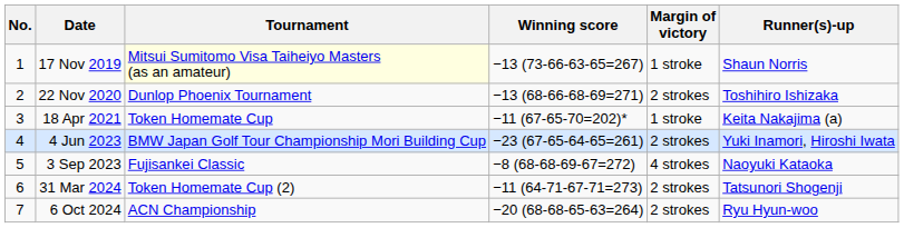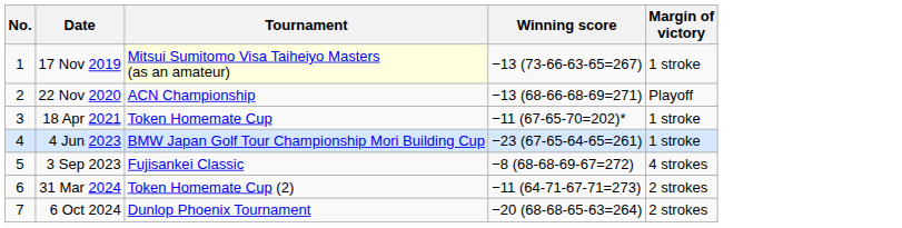 <table class="wikitable" style="font-size:95%;">
 <tr>
 <th>No.</th>
 <th>Date</th>
 <th>Tournament</th>
 <th>Winning score</th>
 <th>Margin of<br>victory</th>
-<th>Runner(s)-up</th>
 </tr>
 <tr>
 <td align=center>1</td>
 <td align=right>17 Nov <a href='#'>2019</a></td>
 <td style="background: lightyellow;"><a href='#'>Mitsui Sumitomo Visa Taiheiyo Masters</a><br>(as an amateur)</td>
 <td>−13 (73-66-63-65=267)</td>
 <td>1 stroke</td>
-<td> <a href='#'>Shaun Norris</a></td>
 </tr>
 <tr>
 <td align=center>2</td>
 <td align=right>22 Nov <a href='#'>2020</a></td>
-<td><a href='#'>Dunlop Phoenix Tournament</a></td>
+<td><a href='#'>ACN Championship</a></td>
 <td>−13 (68-66-68-69=271)</td>
-<td>2 strokes</td>
-<td> <a href='#'>Toshihiro Ishizaka</a></td>
+<td>Playoff</td>
 </tr>
 <tr>
 <td align=center>3</td>
 <td align=right>18 Apr <a href='#'>2021</a></td>
 <td><a href='#'>Token Homemate Cup</a></td>
 <td>−11 (67-65-70=202)*</td>
 <td>1 stroke</td>
-<td> <a href='#'>Keita Nakajima</a> (a)</td>
 </tr>
 <tr style="background:#D6E8FF;">
 <td align=center>4</td>
 <td align=right>4 Jun <a href='#'>2023</a></td>
 <td><a href='#'>BMW Japan Golf Tour Championship Mori Building Cup</a></td>
 <td>−23 (67-65-64-65=261)</td>
-<td>2 strokes</td>
-<td> <a href='#'>Yuki Inamori</a>,  <a href='#'>Hiroshi Iwata</a></td>
+<td>1 stroke</td>
 </tr>
 <tr>
 <td align=center>5</td>
 <td align=right>3 Sep 2023</td>
 <td><a href='#'>Fujisankei Classic</a></td>
 <td>−8 (68-68-69-67=272)</td>
 <td>4 strokes</td>
-<td> <a href='#'>Naoyuki Kataoka</a></td>
 </tr>
 <tr>
 <td align=center>6</td>
 <td align=right>31 Mar <a href='#'>2024</a></td>
 <td><a href='#'>Token Homemate Cup</a> (2)</td>
 <td>−11 (64-71-67-71=273)</td>
 <td>2 strokes</td>
-<td> <a href='#'>Tatsunori Shogenji</a></td>
 </tr>
 <tr>
 <td align=center>7</td>
 <td align=right>6 Oct 2024</td>
-<td><a href='#'>ACN Championship</a></td>
+<td><a href='#'>Dunlop Phoenix Tournament</a></td>
 <td>−20 (68-68-65-63=264)</td>
 <td>2 strokes</td>
-<td> <a href='#'>Ryu Hyun-woo</a></td>
 </tr>
 </table>
